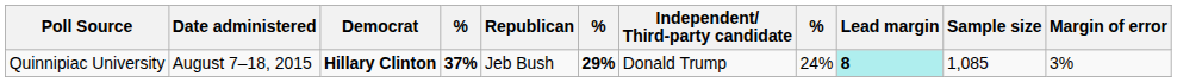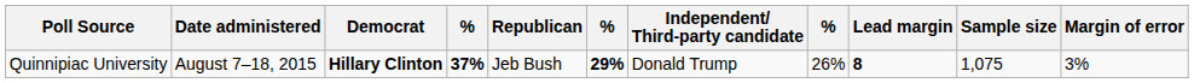 <table class="wikitable">
 <tr>
 <th>Poll Source</th>
 <th>Date administered</th>
 <th>Democrat</th>
 <th>%</th>
 <th>Republican</th>
 <th>%</th>
 <th>Independent/<br>Third-party candidate</th>
 <th>%</th>
 <th>Lead margin</th>
 <th>Sample size</th>
 <th>Margin of error</th>
 </tr>
 <tr>
 <td>Quinnipiac University</td>
 <td>August 7–18, 2015</td>
 <td><strong>Hillary Clinton</strong></td>
 <td><strong>37%</strong></td>
 <td>Jeb Bush</td>
 <td><strong>29%</strong></td>
 <td>Donald Trump</td>
-<td>24%</td>
-<td style="background: paleturquoise;"><strong>8</strong></td>
-<td>1,085</td>
+<td>26%</td>
+<td><strong>8</strong></td>
+<td>1,075</td>
 <td>3%</td>
 </tr>
 </table>
